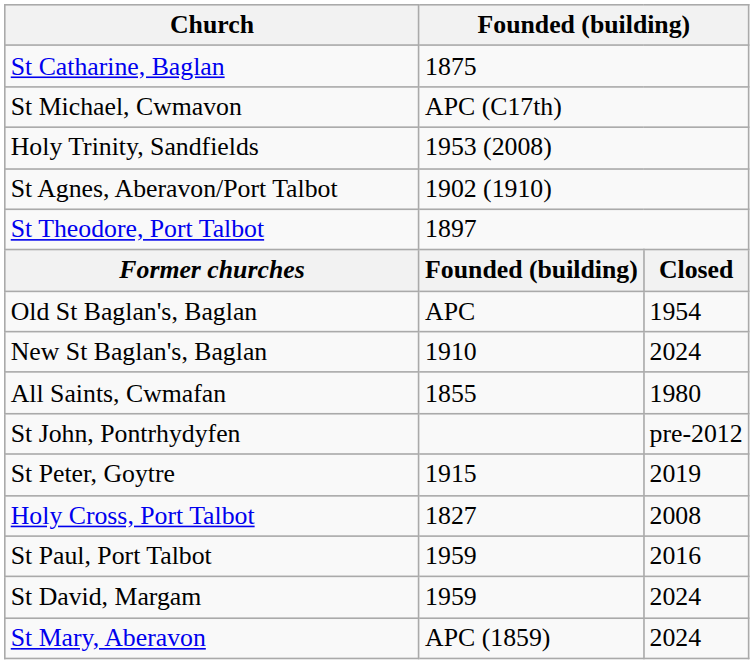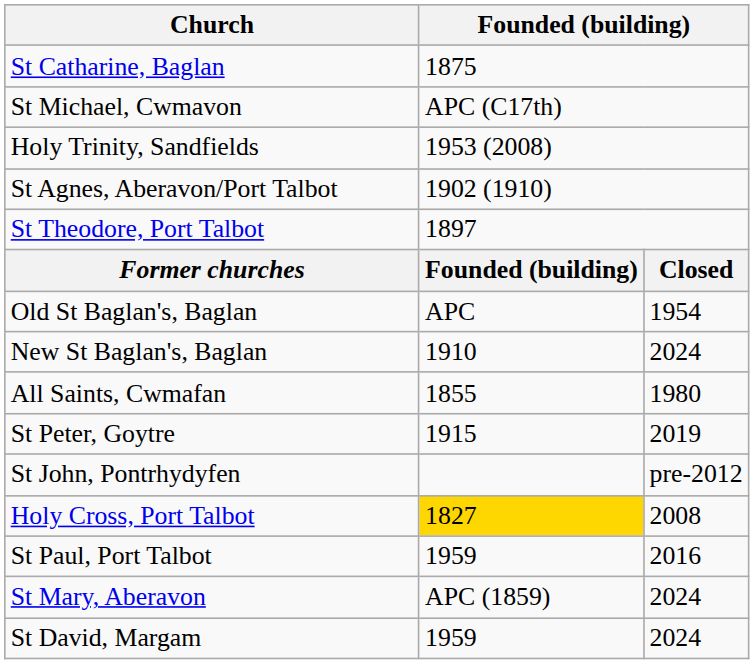 <table class="wikitable">
 <tr>
 <th width="250">Church</th>
 <th colspan="2" width="125">Founded (building)</th>
 </tr>
 <tr>
 <td><a href='#'>St Catharine, Baglan</a></td>
 <td colspan="2">1875</td>
 </tr>
 <tr>
 <td>St Michael, Cwmavon</td>
 <td colspan="2">APC (C17th)</td>
 </tr>
 <tr>
 <td>Holy Trinity, Sandfields</td>
 <td colspan="2">1953 (2008)</td>
 </tr>
 <tr>
 <td>St Agnes, Aberavon/Port Talbot</td>
 <td colspan="2">1902 (1910)</td>
 </tr>
 <tr>
 <td><a href='#'>St Theodore, Port Talbot</a></td>
 <td colspan="2">1897</td>
 </tr>
 <tr>
 <th><em>Former churches</em></th>
 <th>Founded (building)</th>
 <th>Closed</th>
 </tr>
 <tr>
 <td>Old St Baglan's, Baglan</td>
 <td>APC</td>
 <td>1954</td>
 </tr>
 <tr>
 <td>New St Baglan's, Baglan</td>
 <td>1910</td>
 <td>2024</td>
 </tr>
 <tr>
 <td>All Saints, Cwmafan</td>
 <td>1855</td>
 <td>1980</td>
 </tr>
 <tr>
+<td>St Peter, Goytre</td>
+<td>1915</td>
+<td>2019</td>
+</tr>
+<tr>
 <td>St John, Pontrhydyfen</td>
 <td></td>
 <td>pre-2012</td>
 </tr>
 <tr>
-<td>St Peter, Goytre</td>
-<td>1915</td>
-<td>2019</td>
-</tr>
-<tr>
 <td><a href='#'>Holy Cross, Port Talbot</a></td>
-<td>1827</td>
+<td style="background: gold;">1827</td>
 <td>2008</td>
 </tr>
 <tr>
 <td>St Paul, Port Talbot</td>
 <td>1959</td>
 <td>2016</td>
 </tr>
 <tr>
+<td><a href='#'>St Mary, Aberavon</a></td>
+<td>APC (1859)</td>
+<td>2024</td>
+</tr>
+<tr>
 <td>St David, Margam</td>
 <td>1959</td>
 <td>2024</td>
 </tr>
-<tr>
-<td><a href='#'>St Mary, Aberavon</a></td>
-<td>APC (1859)</td>
-<td>2024</td>
-</tr>
 </table>
